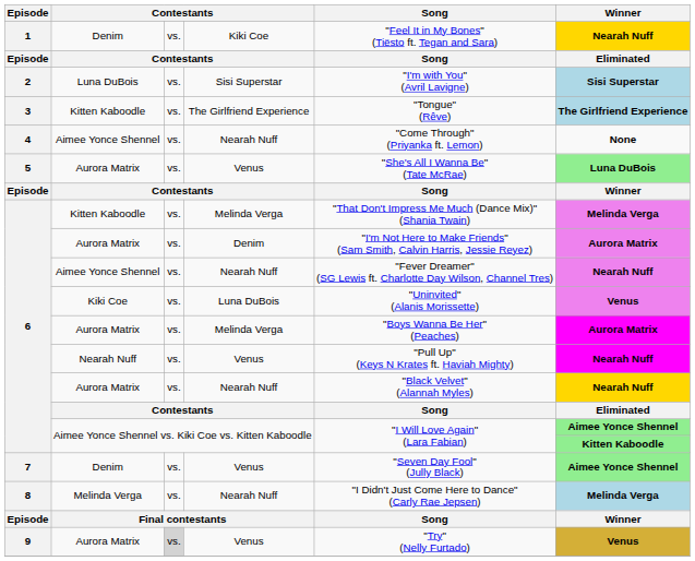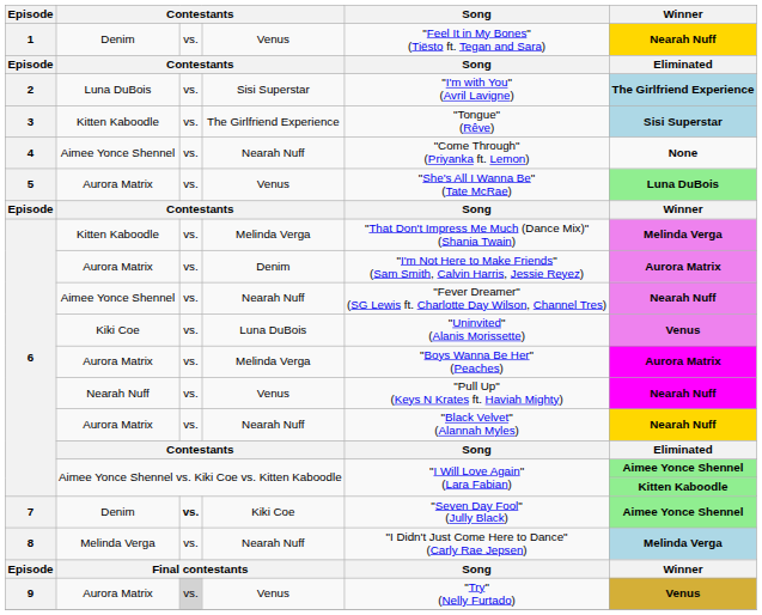 <table class="wikitable" style="text-align:center">
 <tr>
 <th scope="col">Episode</th>
 <th scope="col" colspan="3">Contestants</th>
 <th scope="col">Song</th>
 <th scope="col">Winner</th>
 </tr>
 <tr>
 <th scope="row">1</th>
 <td>Denim</td>
 <td>vs.</td>
-<td>Kiki Coe</td>
+<td>Venus</td>
 <td>"<a href='#'>Feel It in My Bones</a>"<br>(<a href='#'>Tiësto</a> ft. <a href='#'>Tegan and Sara</a>)</td>
 <td bgcolor="gold "><strong>Nearah Nuff</strong></td>
 </tr>
 <tr>
 <th scope="col">Episode</th>
 <th scope="col" colspan="3">Contestants</th>
 <th scope="col">Song</th>
 <th scope="col">Eliminated</th>
 </tr>
 <tr>
 <th scope="row">2</th>
 <td>Luna DuBois</td>
 <td>vs.</td>
 <td>Sisi Superstar</td>
 <td>"<a href='#'>I'm with You</a>"<br>(<a href='#'>Avril Lavigne</a>)</td>
-<td bgcolor="lightblue"><strong>Sisi Superstar</strong></td>
+<td bgcolor="lightblue" nowrap><strong>The Girlfriend Experience</strong></td>
 </tr>
 <tr>
 <th scope="row">3</th>
 <td>Kitten Kaboodle</td>
 <td>vs.</td>
 <td nowrap>The Girlfriend Experience</td>
 <td>"Tongue"<br>(<a href='#'>Rêve</a>)</td>
-<td bgcolor="lightblue" nowrap><strong>The Girlfriend Experience</strong></td>
+<td bgcolor="lightblue"><strong>Sisi Superstar</strong></td>
 </tr>
 <tr>
 <th scope="row">4</th>
 <td nowrap>Aimee Yonce Shennel</td>
 <td>vs.</td>
 <td>Nearah Nuff</td>
 <td>"Come Through"<br>(<a href='#'>Priyanka</a> ft. <a href='#'>Lemon</a>)</td>
 <td><strong>None</strong></td>
 </tr>
 <tr>
 <th scope="row">5</th>
 <td>Aurora Matrix</td>
 <td>vs.</td>
 <td>Venus</td>
 <td>"<a href='#'>She's All I Wanna Be</a>"<br>(<a href='#'>Tate McRae</a>)</td>
 <td bgcolor="lightgreen"><strong>Luna DuBois</strong></td>
 </tr>
 <tr>
 <th scope="col">Episode</th>
 <th scope="col" colspan="3">Contestants</th>
 <th scope="col">Song</th>
 <th scope="col">Winner</th>
 </tr>
 <tr>
 <th scope="row" rowspan="10">6</th>
 <td>Kitten Kaboodle</td>
 <td>vs.</td>
 <td>Melinda Verga</td>
 <td>"<a href='#'>That Don't Impress Me Much</a> (Dance Mix)"<br>(<a href='#'>Shania Twain</a>)</td>
 <td bgcolor="violet"><strong>Melinda Verga</strong></td>
 </tr>
 <tr>
 <td>Aurora Matrix</td>
 <td>vs.</td>
 <td>Denim</td>
 <td>"<a href='#'>I'm Not Here to Make Friends</a>"<br>(<a href='#'>Sam Smith</a>, <a href='#'>Calvin Harris</a>, <a href='#'>Jessie Reyez</a>)</td>
 <td bgcolor="violet"><strong>Aurora Matrix</strong></td>
 </tr>
 <tr>
 <td>Aimee Yonce Shennel</td>
 <td>vs.</td>
 <td>Nearah Nuff</td>
 <td nowrap>"Fever Dreamer"<br>(<a href='#'>SG Lewis</a> ft. <a href='#'>Charlotte Day Wilson</a>, <a href='#'>Channel Tres</a>)</td>
 <td bgcolor="violet"><strong>Nearah Nuff</strong></td>
 </tr>
 <tr>
 <td>Kiki Coe</td>
 <td>vs.</td>
 <td>Luna DuBois</td>
 <td>"<a href='#'>Uninvited</a>"<br>(<a href='#'>Alanis Morissette</a>)</td>
 <td bgcolor="violet"><strong>Venus</strong></td>
 </tr>
 <tr>
 <td>Aurora Matrix</td>
 <td>vs.</td>
 <td>Melinda Verga</td>
 <td>"<a href='#'>Boys Wanna Be Her</a>"<br>(<a href='#'>Peaches</a>)</td>
 <td bgcolor="fuchsia "><strong>Aurora Matrix</strong></td>
 </tr>
 <tr>
 <td>Nearah Nuff</td>
 <td>vs.</td>
 <td>Venus</td>
 <td>"Pull Up"<br>(<a href='#'>Keys N Krates</a> ft. <a href='#'>Haviah Mighty</a>)</td>
 <td bgcolor="fuchsia "><strong>Nearah Nuff</strong></td>
 </tr>
 <tr>
 <td>Aurora Matrix</td>
 <td>vs.</td>
 <td>Nearah Nuff</td>
 <td>"<a href='#'>Black Velvet</a>"<br>(<a href='#'>Alannah Myles</a>)</td>
 <td bgcolor="gold "><strong>Nearah Nuff</strong></td>
 </tr>
 <tr>
 <th scope="col" colspan="3">Contestants</th>
 <th scope="col">Song</th>
 <th scope="col">Eliminated</th>
 </tr>
 <tr>
 <td rowspan="2" colspan="3">Aimee Yonce Shennel vs. Kiki Coe vs. Kitten Kaboodle</td>
 <td rowspan="2">"<a href='#'>I Will Love Again</a>"<br>(<a href='#'>Lara Fabian</a>)</td>
 <td bgcolor="lightgreen"><strong>Aimee Yonce Shennel</strong></td>
 </tr>
 <tr>
 <td bgcolor="lightgreen"><strong>Kitten Kaboodle</strong></td>
 </tr>
 <tr>
 <th scope="row">7</th>
 <td>Denim</td>
-<td>vs.</td>
-<td>Venus</td>
+<td><strong>vs.</strong></td>
+<td>Kiki Coe</td>
 <td>"<a href='#'>Seven Day Fool</a>"<br>(<a href='#'>Jully Black</a>)</td>
 <td bgcolor="lightgreen"><strong>Aimee Yonce Shennel</strong></td>
 </tr>
 <tr>
 <th scope="row">8</th>
 <td>Melinda Verga</td>
 <td>vs.</td>
 <td>Nearah Nuff</td>
 <td>"I Didn't Just Come Here to Dance"<br>(<a href='#'>Carly Rae Jepsen</a>)</td>
 <td bgcolor="lightblue"><strong>Melinda Verga</strong></td>
 </tr>
 <tr>
 <th scope="col">Episode</th>
 <th scope="col" colspan="3">Final contestants</th>
 <th scope="col">Song</th>
 <th scope="col">Winner</th>
 </tr>
 <tr>
 <th scope="row">9</th>
 <td>Aurora Matrix</td>
 <td style="background: lightgrey;">vs.</td>
 <td>Venus</td>
 <td>"<a href='#'>Try</a>"<br>(<a href='#'>Nelly Furtado</a>)</td>
 <td bgcolor="#D4AF37"><strong>Venus</strong></td>
 </tr>
 <tr>
 </tr>
 </table>
